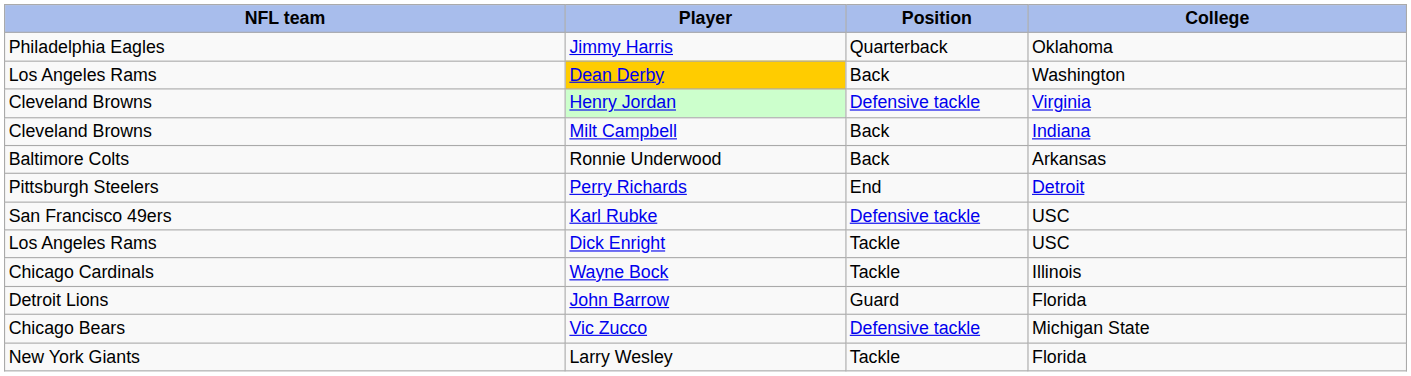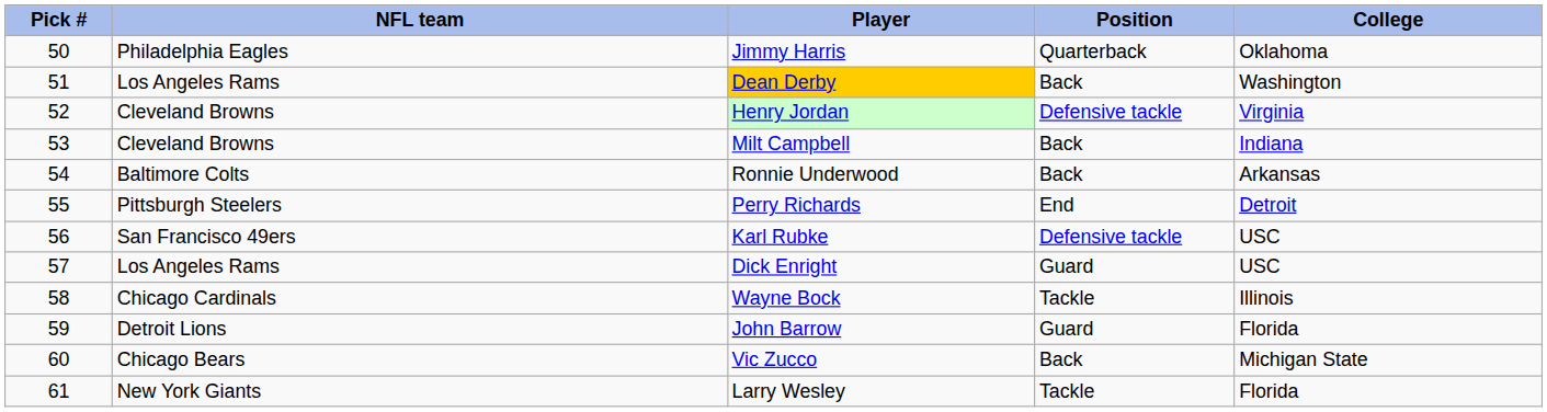 <table class="wikitable sortable sortable" style="width: 100%">
 <tr>
+<th style="background:#A8BDEC;" width=7%>Pick #</th>
 <th width=40% style="background:#A8BDEC;">NFL team</th>
 <th width=20% style="background:#A8BDEC;">Player</th>
 <th width=13% style="background:#A8BDEC;">Position</th>
 <th style="background:#A8BDEC;">College</th>
 </tr>
 <tr>
+<td align=center>50</td>
 <td>Philadelphia Eagles</td>
 <td><a href='#'>Jimmy Harris</a></td>
 <td>Quarterback</td>
 <td>Oklahoma</td>
 </tr>
 <tr>
+<td align=center>51</td>
 <td>Los Angeles Rams</td>
 <td bgcolor="#FFCC00"><a href='#'>Dean Derby</a></td>
 <td>Back</td>
 <td>Washington</td>
 </tr>
 <tr>
+<td align=center>52</td>
 <td>Cleveland Browns</td>
 <td bgcolor="#CCFFCC"><a href='#'>Henry Jordan</a></td>
 <td><a href='#'>Defensive tackle</a></td>
 <td><a href='#'>Virginia</a></td>
 </tr>
 <tr>
+<td align=center>53</td>
 <td>Cleveland Browns</td>
 <td><a href='#'>Milt Campbell</a></td>
 <td>Back</td>
 <td><a href='#'>Indiana</a></td>
 </tr>
 <tr>
+<td align=center>54</td>
 <td>Baltimore Colts</td>
 <td>Ronnie Underwood</td>
 <td>Back</td>
 <td>Arkansas</td>
 </tr>
 <tr>
+<td align=center>55</td>
 <td>Pittsburgh Steelers</td>
 <td><a href='#'>Perry Richards</a></td>
 <td>End</td>
 <td><a href='#'>Detroit</a></td>
 </tr>
 <tr>
+<td align=center>56</td>
 <td>San Francisco 49ers</td>
 <td><a href='#'>Karl Rubke</a></td>
 <td><a href='#'>Defensive tackle</a></td>
 <td>USC</td>
 </tr>
 <tr>
+<td align=center>57</td>
 <td>Los Angeles Rams</td>
 <td><a href='#'>Dick Enright</a></td>
-<td>Tackle</td>
+<td>Guard</td>
 <td>USC</td>
 </tr>
 <tr>
+<td align=center>58</td>
 <td>Chicago Cardinals</td>
 <td><a href='#'>Wayne Bock</a></td>
 <td>Tackle</td>
 <td>Illinois</td>
 </tr>
 <tr>
+<td align=center>59</td>
 <td>Detroit Lions</td>
 <td><a href='#'>John Barrow</a></td>
 <td>Guard</td>
 <td>Florida</td>
 </tr>
 <tr>
+<td align=center>60</td>
 <td>Chicago Bears</td>
 <td><a href='#'>Vic Zucco</a></td>
-<td><a href='#'>Defensive tackle</a></td>
+<td>Back</td>
 <td>Michigan State</td>
 </tr>
 <tr>
+<td align=center>61</td>
 <td>New York Giants</td>
 <td>Larry Wesley</td>
 <td>Tackle</td>
 <td>Florida</td>
 </tr>
 </table>
